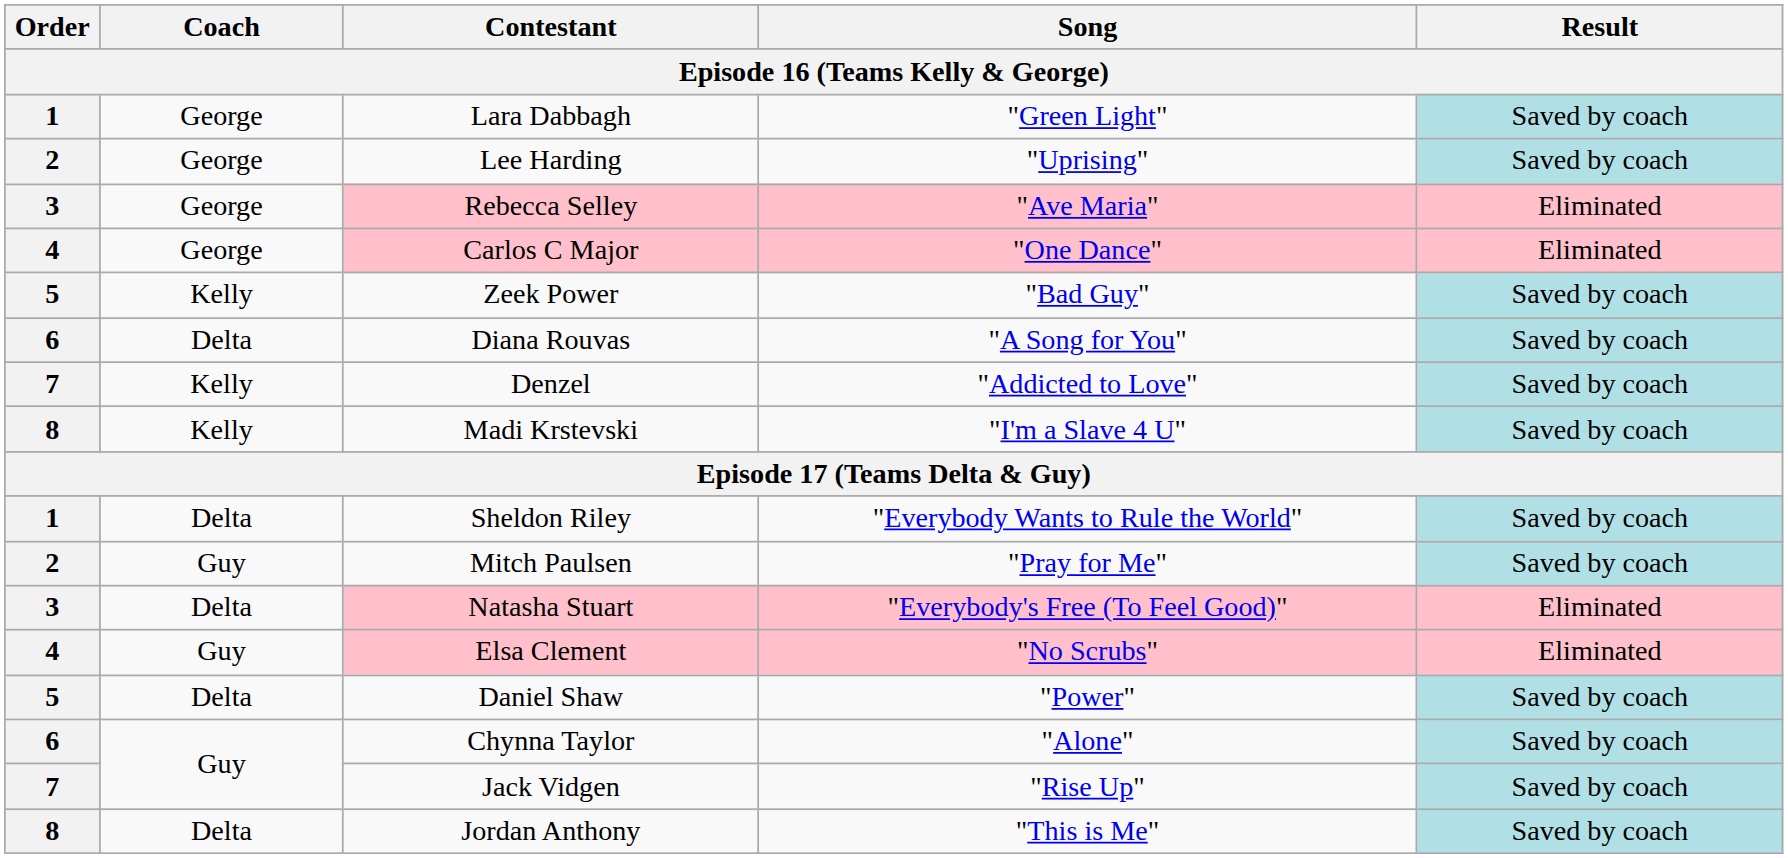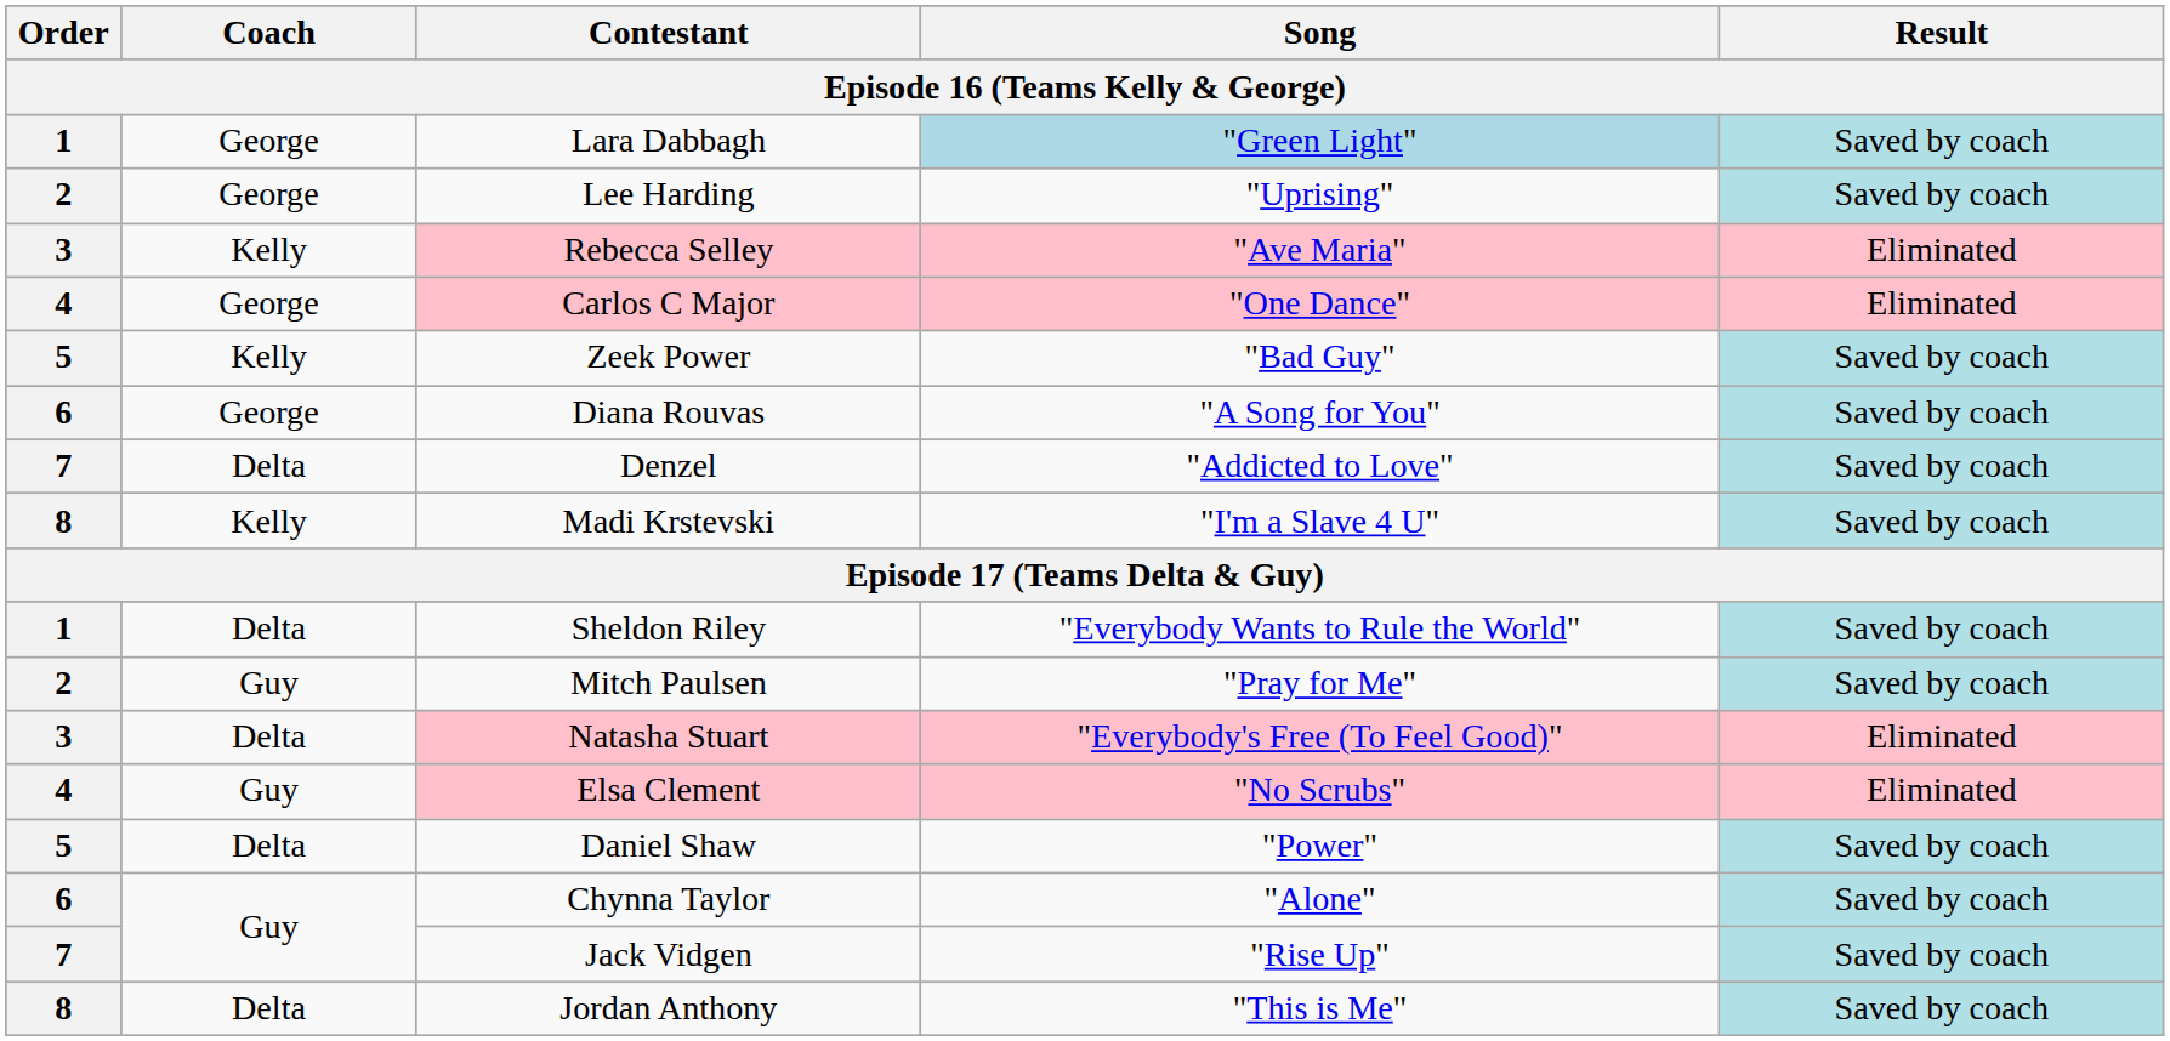 <table class="wikitable" style="text-align:center; width:80%;">
 <tr>
 <th width="1%">Order</th>
 <th width="10%">Coach</th>
 <th width="17%">Contestant</th>
 <th width="27%">Song</th>
 <th width="15%">Result</th>
 </tr>
 <tr>
 <th colspan="5">Episode 16 (Teams Kelly & George)</th>
 </tr>
 <tr>
 <th scope="row">1</th>
 <td>George</td>
 <td>Lara Dabbagh</td>
-<td>"<a href='#'>Green Light</a>"</td>
+<td style="background: lightblue;">"<a href='#'>Green Light</a>"</td>
 <td bgcolor="#B0E0E6">Saved by coach</td>
 </tr>
 <tr>
 <th scope="row">2</th>
 <td>George</td>
 <td>Lee Harding</td>
 <td>"<a href='#'>Uprising</a>"</td>
 <td bgcolor="#B0E0E6">Saved by coach</td>
 </tr>
 <tr>
 <th scope="row">3</th>
-<td>George</td>
+<td>Kelly</td>
 <td bgcolor="pink">Rebecca Selley</td>
 <td bgcolor="pink">"<a href='#'>Ave Maria</a>"</td>
 <td bgcolor="pink">Eliminated</td>
 </tr>
 <tr>
 <th scope="row">4</th>
 <td>George</td>
 <td bgcolor="pink">Carlos C Major</td>
 <td bgcolor="pink">"<a href='#'>One Dance</a>"</td>
 <td bgcolor="pink">Eliminated</td>
 </tr>
 <tr>
 <th scope="row">5</th>
 <td>Kelly</td>
 <td>Zeek Power</td>
 <td>"<a href='#'>Bad Guy</a>"</td>
 <td bgcolor="#B0E0E6">Saved by coach</td>
 </tr>
 <tr>
 <th scope="row">6</th>
-<td>Delta</td>
+<td>George</td>
 <td>Diana Rouvas</td>
 <td>"<a href='#'>A Song for You</a>"</td>
 <td bgcolor="#B0E0E6">Saved by coach</td>
 </tr>
 <tr>
 <th scope="row">7</th>
-<td>Kelly</td>
+<td>Delta</td>
 <td>Denzel</td>
 <td>"<a href='#'>Addicted to Love</a>"</td>
 <td bgcolor="#B0E0E6">Saved by coach</td>
 </tr>
 <tr>
 <th scope="row">8</th>
 <td>Kelly</td>
 <td>Madi Krstevski</td>
 <td>"<a href='#'>I'm a Slave 4 U</a>"</td>
 <td bgcolor="#B0E0E6">Saved by coach</td>
 </tr>
 <tr>
 <th colspan="5">Episode 17 (Teams Delta & Guy)</th>
 </tr>
 <tr>
 <th scope="row">1</th>
 <td>Delta</td>
 <td>Sheldon Riley</td>
 <td>"<a href='#'>Everybody Wants to Rule the World</a>"</td>
 <td bgcolor="#B0E0E6">Saved by coach</td>
 </tr>
 <tr>
 <th scope="row">2</th>
 <td>Guy</td>
 <td>Mitch Paulsen</td>
 <td>"<a href='#'>Pray for Me</a>"</td>
 <td bgcolor="#B0E0E6">Saved by coach</td>
 </tr>
 <tr>
 <th scope="row">3</th>
 <td>Delta</td>
 <td bgcolor="pink">Natasha Stuart</td>
 <td bgcolor="pink">"<a href='#'>Everybody's Free (To Feel Good)</a>"</td>
 <td bgcolor="pink">Eliminated</td>
 </tr>
 <tr>
 <th scope="row">4</th>
 <td>Guy</td>
 <td bgcolor="pink">Elsa Clement</td>
 <td bgcolor="pink">"<a href='#'>No Scrubs</a>"</td>
 <td bgcolor="pink">Eliminated</td>
 </tr>
 <tr>
 <th scope="row">5</th>
 <td>Delta</td>
 <td>Daniel Shaw</td>
 <td>"<a href='#'>Power</a>"</td>
 <td bgcolor="#B0E0E6">Saved by coach</td>
 </tr>
 <tr>
 <th scope="row">6</th>
 <td rowspan="2">Guy</td>
 <td>Chynna Taylor</td>
 <td>"<a href='#'>Alone</a>"</td>
 <td bgcolor="#B0E0E6">Saved by coach</td>
 </tr>
 <tr>
 <th scope="row">7</th>
 <td>Jack Vidgen</td>
 <td>"<a href='#'>Rise Up</a>"</td>
 <td bgcolor="#B0E0E6">Saved by coach</td>
 </tr>
 <tr>
 <th scope="row">8</th>
 <td>Delta</td>
 <td>Jordan Anthony</td>
 <td>"<a href='#'>This is Me</a>"</td>
 <td bgcolor="#B0E0E6">Saved by coach</td>
 </tr>
 </table>
